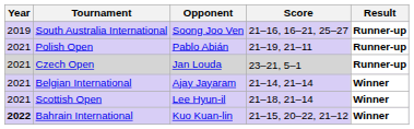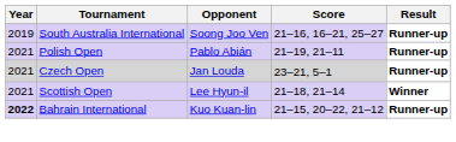 <table class="sortable wikitable" style="font-size: 90%;">
 <tr>
 <th>Year</th>
 <th>Tournament</th>
 <th>Opponent</th>
 <th>Score</th>
 <th>Result</th>
 </tr>
 <tr style="background:#D8CEF6">
 <td align="center">2019</td>
 <td align="left"><a href='#'>South Australia International</a></td>
 <td align="left"> <a href='#'>Soong Joo Ven</a></td>
 <td align="left">21–16, 16–21, 25–27</td>
 <td style="text-align:left; background:white"> <strong>Runner-up</strong></td>
 </tr>
 <tr style="background:#D8CEF6">
 <td align="center">2021</td>
 <td align="left"><a href='#'>Polish Open</a></td>
 <td align="left"> <a href='#'>Pablo Abián</a></td>
 <td align="left">21–19, 21–11</td>
 <td style="text-align:left; background:white"> <strong>Runner-up</strong></td>
 </tr>
 <tr style="background:#D5D5D5">
 <td align="center">2021</td>
 <td align="left"><a href='#'>Czech Open</a></td>
 <td align="left"> <a href='#'>Jan Louda</a></td>
 <td align="left">23–21, 5–1<sup></sup></td>
 <td style="text-align:left; background:white"> <strong>Runner-up</strong></td>
 </tr>
 <tr style="background:#D8CEF6">
 <td align="center">2021</td>
-<td align="left"><a href='#'>Belgian International</a></td>
-<td align="left"> <a href='#'>Ajay Jayaram</a></td>
-<td align="left">21–14, 21–14</td>
-<td style="text-align:left; background:white"> <strong>Winner</strong></td>
-</tr>
-<tr style="background:#D8CEF6">
-<td align="center">2021</td>
 <td align="left"><a href='#'>Scottish Open</a></td>
 <td align="left"> <a href='#'>Lee Hyun-il</a></td>
 <td align="left">21–18, 21–14</td>
 <td style="text-align:left; background:white"> <strong>Winner</strong></td>
 </tr>
 <tr style="background:#D8CEF6">
 <td align="center"><strong>2022</strong></td>
 <td align="left"><a href='#'>Bahrain International</a></td>
 <td align="left"> <a href='#'>Kuo Kuan-lin</a></td>
 <td align="left">21–15, 20–22, 21–12</td>
-<td style="text-align:left; background:white"> <strong>Winner</strong></td>
+<td style="text-align:left; background:white"> <strong>Runner-up</strong></td>
 </tr>
 </table>
